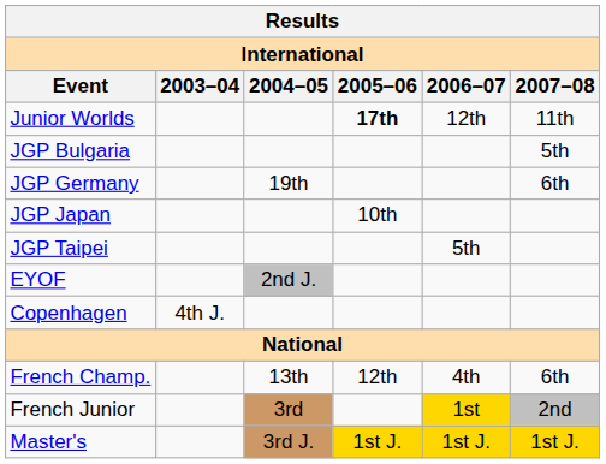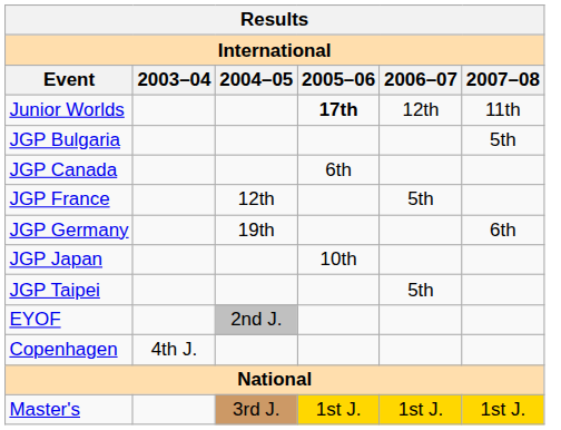 <table class="wikitable" style="text-align:center">
 <tr>
 <th colspan="6" align="center"><strong>Results</strong></th>
 </tr>
 <tr>
 <th colspan="6" style="background-color: #ffdead; " align="center"><strong>International</strong></th>
 </tr>
 <tr>
 <th>Event</th>
 <th>2003–04</th>
 <th>2004–05</th>
 <th>2005–06</th>
 <th>2006–07</th>
 <th>2007–08</th>
 </tr>
 <tr>
 <td align=left><a href='#'>Junior Worlds</a></td>
 <td></td>
 <td></td>
 <td><strong>17th</strong></td>
 <td>12th</td>
 <td>11th</td>
 </tr>
 <tr>
 <td align=left><a href='#'>JGP Bulgaria</a></td>
 <td></td>
 <td></td>
 <td></td>
 <td></td>
 <td>5th</td>
+</tr>
+<tr>
+<td align=left><a href='#'>JGP Canada</a></td>
+<td></td>
+<td></td>
+<td>6th</td>
+<td></td>
+<td></td>
+</tr>
+<tr>
+<td align=left><a href='#'>JGP France</a></td>
+<td></td>
+<td>12th</td>
+<td></td>
+<td>5th</td>
+<td></td>
 </tr>
 <tr>
 <td align=left><a href='#'>JGP Germany</a></td>
 <td></td>
 <td>19th</td>
 <td></td>
 <td></td>
 <td>6th</td>
 </tr>
 <tr>
 <td align=left><a href='#'>JGP Japan</a></td>
 <td></td>
 <td></td>
 <td>10th</td>
 <td></td>
 <td></td>
 </tr>
 <tr>
 <td align=left><a href='#'>JGP Taipei</a></td>
 <td></td>
 <td></td>
 <td></td>
 <td>5th</td>
 <td></td>
 </tr>
 <tr>
 <td align=left><a href='#'>EYOF</a></td>
 <td></td>
 <td bgcolor=silver>2nd J.</td>
 <td></td>
 <td></td>
 <td></td>
 </tr>
 <tr>
 <td align=left><a href='#'>Copenhagen</a></td>
 <td>4th J.</td>
 <td></td>
 <td></td>
 <td></td>
 <td></td>
 </tr>
 <tr>
 <th colspan="6" style="background-color: #ffdead; " align="center"><strong>National</strong></th>
 </tr>
 <tr>
-<td align="left"><a href='#'>French Champ.</a></td>
-<td></td>
-<td>13th</td>
-<td>12th</td>
-<td>4th</td>
-<td>6th</td>
-</tr>
-<tr>
-<td align="left">French Junior</td>
-<td></td>
-<td bgcolor="cc9966">3rd</td>
-<td></td>
-<td bgcolor="gold">1st</td>
-<td bgcolor="silver">2nd</td>
-</tr>
-<tr>
 <td align="left"><a href='#'>Master's</a></td>
 <td></td>
 <td bgcolor="cc9966">3rd J.</td>
 <td bgcolor="gold">1st J.</td>
 <td bgcolor="gold">1st J.</td>
 <td bgcolor="gold">1st J.</td>
 </tr>
 </table>
